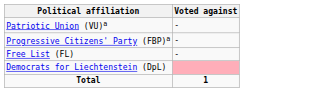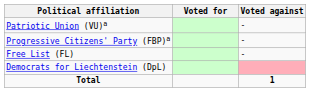 <table class="wikitable">
 <tr>
 <th>Political affiliation</th>
+<th style="width:22%;">Voted for</th>
 <th>Voted against</th>
 </tr>
 <tr>
 <td> <a href='#'>Patriotic Union</a> (VU)<sup>a</sup></td>
+<td style="background-color:#CCFFCC;"></td>
 <td>-</td>
 </tr>
 <tr>
 <td> <a href='#'>Progressive Citizens' Party</a> (FBP)<sup>a</sup></td>
+<td style="background-color:#CCFFCC;"></td>
 <td>-</td>
 </tr>
 <tr>
 <td> <a href='#'>Free List</a> (FL)</td>
+<td style="background-color:#CCFFCC;"></td>
 <td>-</td>
 </tr>
 <tr>
 <td> <a href='#'>Democrats for Liechtenstein</a> (DpL)</td>
+<td style="background-color:#CCFFCC;"></td>
 <td style="background-color:#FFAEB9;"></td>
 </tr>
 <tr>
 <td style="text-align:center;"><strong>Total</strong></td>
+<td></td>
 <td style="text-align:center;"><strong>1</strong></td>
 </tr>
 </table>
